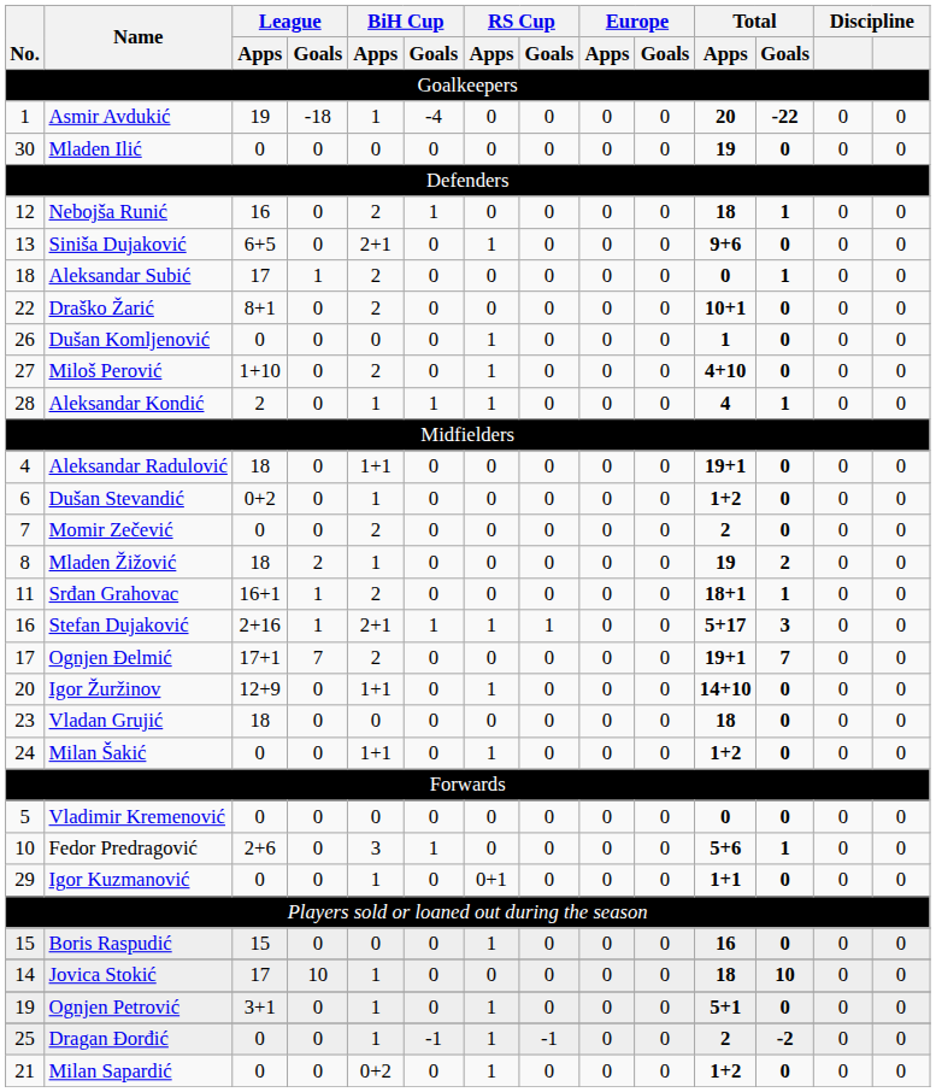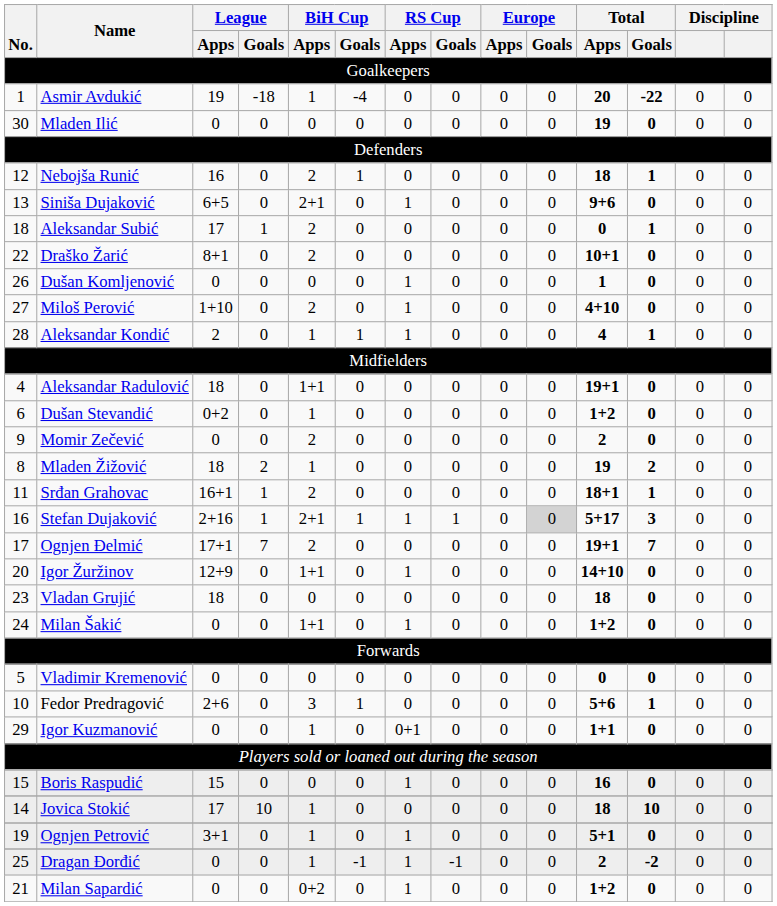 <table class="wikitable" style="text-align:center">
 <tr>
 <th rowspan="2" valign="bottom">No.</th>
 <th rowspan="2">Name</th>
 <th colspan="2" width="85"><a href='#'>League</a></th>
 <th colspan="2" width="85"><a href='#'>BiH Cup</a></th>
 <th colspan="2" width="85"><a href='#'>RS Cup</a></th>
 <th colspan="2" width="85"><a href='#'>Europe</a></th>
 <th colspan="2" width="85">Total</th>
 <th colspan="2" width="85">Discipline</th>
 </tr>
 <tr>
 <th>Apps</th>
 <th>Goals</th>
 <th>Apps</th>
 <th>Goals</th>
 <th>Apps</th>
 <th>Goals</th>
 <th>Apps</th>
 <th>Goals</th>
 <th>Apps</th>
 <th>Goals</th>
 <th></th>
 <th></th>
 </tr>
 <tr>
 <td style="background: black;color:white" align=center colspan="15">Goalkeepers</td>
 </tr>
 <tr>
 <td>1</td>
 <td align="left"> <a href='#'>Asmir Avdukić</a></td>
 <td>19</td>
 <td>-18</td>
 <td>1</td>
 <td>-4</td>
 <td>0</td>
 <td>0</td>
 <td>0</td>
 <td>0</td>
 <td><strong>20</strong></td>
 <td><strong>-22</strong></td>
 <td>0</td>
 <td>0</td>
 </tr>
 <tr>
 <td>30</td>
 <td align="left"> <a href='#'>Mladen Ilić</a></td>
 <td>0</td>
 <td>0</td>
 <td>0</td>
 <td>0</td>
 <td>0</td>
 <td>0</td>
 <td>0</td>
 <td>0</td>
 <td><strong>19</strong></td>
 <td><strong>0</strong></td>
 <td>0</td>
 <td>0</td>
 </tr>
 <tr>
 <td align=center colspan="15" style="background: black;color:white">Defenders</td>
 </tr>
 <tr>
 <td>12</td>
 <td align="left"> <a href='#'>Nebojša Runić</a></td>
 <td>16</td>
 <td>0</td>
 <td>2</td>
 <td>1</td>
 <td>0</td>
 <td>0</td>
 <td>0</td>
 <td>0</td>
 <td><strong>18</strong></td>
 <td><strong>1</strong></td>
 <td>0</td>
 <td>0</td>
 </tr>
 <tr>
 <td>13</td>
 <td align="left"> <a href='#'>Siniša Dujaković</a></td>
 <td>6+5</td>
 <td>0</td>
 <td>2+1</td>
 <td>0</td>
 <td>1</td>
 <td>0</td>
 <td>0</td>
 <td>0</td>
 <td><strong>9+6</strong></td>
 <td><strong>0</strong></td>
 <td>0</td>
 <td>0</td>
 </tr>
 <tr>
 <td>18</td>
 <td align="left"> <a href='#'>Aleksandar Subić</a></td>
 <td>17</td>
 <td>1</td>
 <td>2</td>
 <td>0</td>
 <td>0</td>
 <td>0</td>
 <td>0</td>
 <td>0</td>
 <td><strong>0</strong></td>
 <td><strong>1</strong></td>
 <td>0</td>
 <td>0</td>
 </tr>
 <tr>
 <td>22</td>
 <td align="left"> <a href='#'>Draško Žarić</a></td>
 <td>8+1</td>
 <td>0</td>
 <td>2</td>
 <td>0</td>
 <td>0</td>
 <td>0</td>
 <td>0</td>
 <td>0</td>
 <td><strong>10+1</strong></td>
 <td><strong>0</strong></td>
 <td>0</td>
 <td>0</td>
 </tr>
 <tr>
 <td>26</td>
 <td align="left"> <a href='#'>Dušan Komljenović</a></td>
 <td>0</td>
 <td>0</td>
 <td>0</td>
 <td>0</td>
 <td>1</td>
 <td>0</td>
 <td>0</td>
 <td>0</td>
 <td><strong>1</strong></td>
 <td><strong>0</strong></td>
 <td>0</td>
 <td>0</td>
 </tr>
 <tr>
 <td>27</td>
 <td align="left"> <a href='#'>Miloš Perović</a></td>
 <td>1+10</td>
 <td>0</td>
 <td>2</td>
 <td>0</td>
 <td>1</td>
 <td>0</td>
 <td>0</td>
 <td>0</td>
 <td><strong>4+10</strong></td>
 <td><strong>0</strong></td>
 <td>0</td>
 <td>0</td>
 </tr>
 <tr>
 <td>28</td>
 <td align="left"> <a href='#'>Aleksandar Kondić</a></td>
 <td>2</td>
 <td>0</td>
 <td>1</td>
 <td>1</td>
 <td>1</td>
 <td>0</td>
 <td>0</td>
 <td>0</td>
 <td><strong>4</strong></td>
 <td><strong>1</strong></td>
 <td>0</td>
 <td>0</td>
 </tr>
 <tr>
 <td align=center colspan="15" style="background: black;color:white">Midfielders</td>
 </tr>
 <tr>
 <td>4</td>
 <td align="left"> <a href='#'>Aleksandar Radulović</a></td>
 <td>18</td>
 <td>0</td>
 <td>1+1</td>
 <td>0</td>
 <td>0</td>
 <td>0</td>
 <td>0</td>
 <td>0</td>
 <td><strong>19+1</strong></td>
 <td><strong>0</strong></td>
 <td>0</td>
 <td>0</td>
 </tr>
 <tr>
 <td>6</td>
 <td align="left"> <a href='#'>Dušan Stevandić</a></td>
 <td>0+2</td>
 <td>0</td>
 <td>1</td>
 <td>0</td>
 <td>0</td>
 <td>0</td>
 <td>0</td>
 <td>0</td>
 <td><strong>1+2</strong></td>
 <td><strong>0</strong></td>
 <td>0</td>
 <td>0</td>
 </tr>
 <tr>
-<td>7</td>
+<td>9</td>
 <td align="left"> <a href='#'>Momir Zečević</a></td>
 <td>0</td>
 <td>0</td>
 <td>2</td>
 <td>0</td>
 <td>0</td>
 <td>0</td>
 <td>0</td>
 <td>0</td>
 <td><strong>2</strong></td>
 <td><strong>0</strong></td>
 <td>0</td>
 <td>0</td>
 </tr>
 <tr>
 <td>8</td>
 <td align="left"> <a href='#'>Mladen Žižović</a></td>
 <td>18</td>
 <td>2</td>
 <td>1</td>
 <td>0</td>
 <td>0</td>
 <td>0</td>
 <td>0</td>
 <td>0</td>
 <td><strong>19</strong></td>
 <td><strong>2</strong></td>
 <td>0</td>
 <td>0</td>
 </tr>
 <tr>
 <td>11</td>
 <td align="left"> <a href='#'>Srđan Grahovac</a></td>
 <td>16+1</td>
 <td>1</td>
 <td>2</td>
 <td>0</td>
 <td>0</td>
 <td>0</td>
 <td>0</td>
 <td>0</td>
 <td><strong>18+1</strong></td>
 <td><strong>1</strong></td>
 <td>0</td>
 <td>0</td>
 </tr>
 <tr>
 <td>16</td>
 <td align="left"> <a href='#'>Stefan Dujaković</a></td>
 <td>2+16</td>
 <td>1</td>
 <td>2+1</td>
 <td>1</td>
 <td>1</td>
 <td>1</td>
 <td>0</td>
-<td>0</td>
+<td style="background: lightgrey;">0</td>
 <td><strong>5+17</strong></td>
 <td><strong>3</strong></td>
 <td>0</td>
 <td>0</td>
 </tr>
 <tr>
 <td>17</td>
 <td align="left"> <a href='#'>Ognjen Đelmić</a></td>
 <td>17+1</td>
 <td>7</td>
 <td>2</td>
 <td>0</td>
 <td>0</td>
 <td>0</td>
 <td>0</td>
 <td>0</td>
 <td><strong>19+1</strong></td>
 <td><strong>7</strong></td>
 <td>0</td>
 <td>0</td>
 </tr>
 <tr>
 <td>20</td>
 <td align="left"> <a href='#'>Igor Žuržinov</a></td>
 <td>12+9</td>
 <td>0</td>
 <td>1+1</td>
 <td>0</td>
 <td>1</td>
 <td>0</td>
 <td>0</td>
 <td>0</td>
 <td><strong>14+10</strong></td>
 <td><strong>0</strong></td>
 <td>0</td>
 <td>0</td>
 </tr>
 <tr>
 <td>23</td>
 <td align="left"> <a href='#'>Vladan Grujić</a></td>
 <td>18</td>
 <td>0</td>
 <td>0</td>
 <td>0</td>
 <td>0</td>
 <td>0</td>
 <td>0</td>
 <td>0</td>
 <td><strong>18</strong></td>
 <td><strong>0</strong></td>
 <td>0</td>
 <td>0</td>
 </tr>
 <tr>
 <td>24</td>
 <td align="left"> <a href='#'>Milan Šakić</a></td>
 <td>0</td>
 <td>0</td>
 <td>1+1</td>
 <td>0</td>
 <td>1</td>
 <td>0</td>
 <td>0</td>
 <td>0</td>
 <td><strong>1+2</strong></td>
 <td><strong>0</strong></td>
 <td>0</td>
 <td>0</td>
 </tr>
 <tr>
 <td align=center colspan="15" style="background: black;color:white">Forwards</td>
 </tr>
 <tr>
 <td>5</td>
 <td align="left"> <a href='#'>Vladimir Kremenović</a></td>
 <td>0</td>
 <td>0</td>
 <td>0</td>
 <td>0</td>
 <td>0</td>
 <td>0</td>
 <td>0</td>
 <td>0</td>
 <td><strong>0</strong></td>
 <td><strong>0</strong></td>
 <td>0</td>
 <td>0</td>
 </tr>
 <tr>
 <td>10</td>
 <td align="left"> Fedor Predragović</td>
 <td>2+6</td>
 <td>0</td>
 <td>3</td>
 <td>1</td>
 <td>0</td>
 <td>0</td>
 <td>0</td>
 <td>0</td>
 <td><strong>5+6</strong></td>
 <td><strong>1</strong></td>
 <td>0</td>
 <td>0</td>
 </tr>
 <tr>
 <td>29</td>
 <td align="left"> <a href='#'>Igor Kuzmanović</a></td>
 <td>0</td>
 <td>0</td>
 <td>1</td>
 <td>0</td>
 <td>0+1</td>
 <td>0</td>
 <td>0</td>
 <td>0</td>
 <td><strong>1+1</strong></td>
 <td><strong>0</strong></td>
 <td>0</td>
 <td>0</td>
 </tr>
 <tr>
 <td colspan="15" valign="center" style="background: black;color:white"><em>Players sold or loaned out during the season</em></td>
 </tr>
 <tr>
 </tr>
 <tr bgcolor=#EEEEEE>
 <td>15</td>
 <td align="left"> <a href='#'>Boris Raspudić</a></td>
 <td>15</td>
 <td>0</td>
 <td>0</td>
 <td>0</td>
 <td>1</td>
 <td>0</td>
 <td>0</td>
 <td>0</td>
 <td><strong>16</strong></td>
 <td><strong>0</strong></td>
 <td>0</td>
 <td>0</td>
 </tr>
 <tr>
 </tr>
 <tr bgcolor=#EEEEEE>
 <td>14</td>
 <td align="left"> <a href='#'>Jovica Stokić</a></td>
 <td>17</td>
 <td>10</td>
 <td>1</td>
 <td>0</td>
 <td>0</td>
 <td>0</td>
 <td>0</td>
 <td>0</td>
 <td><strong>18</strong></td>
 <td><strong>10</strong></td>
 <td>0</td>
 <td>0</td>
 </tr>
 <tr>
 </tr>
 <tr bgcolor=#EEEEEE>
 <td>19</td>
 <td align="left"> <a href='#'>Ognjen Petrović</a></td>
 <td>3+1</td>
 <td>0</td>
 <td>1</td>
 <td>0</td>
 <td>1</td>
 <td>0</td>
 <td>0</td>
 <td>0</td>
 <td><strong>5+1</strong></td>
 <td><strong>0</strong></td>
 <td>0</td>
 <td>0</td>
 </tr>
 <tr>
 </tr>
 <tr bgcolor=#EEEEEE>
 <td>25</td>
 <td align="left"> <a href='#'>Dragan Đorđić</a></td>
 <td>0</td>
 <td>0</td>
 <td>1</td>
 <td>-1</td>
 <td>1</td>
 <td>-1</td>
 <td>0</td>
 <td>0</td>
 <td><strong>2</strong></td>
 <td><strong>-2</strong></td>
 <td>0</td>
 <td>0</td>
 </tr>
 <tr>
 <td>21</td>
 <td align="left"> <a href='#'>Milan Sapardić</a></td>
 <td>0</td>
 <td>0</td>
 <td>0+2</td>
 <td>0</td>
 <td>1</td>
 <td>0</td>
 <td>0</td>
 <td>0</td>
 <td><strong>1+2</strong></td>
 <td><strong>0</strong></td>
 <td>0</td>
 <td>0</td>
 </tr>
 <tr>
 </tr>
 </table>
